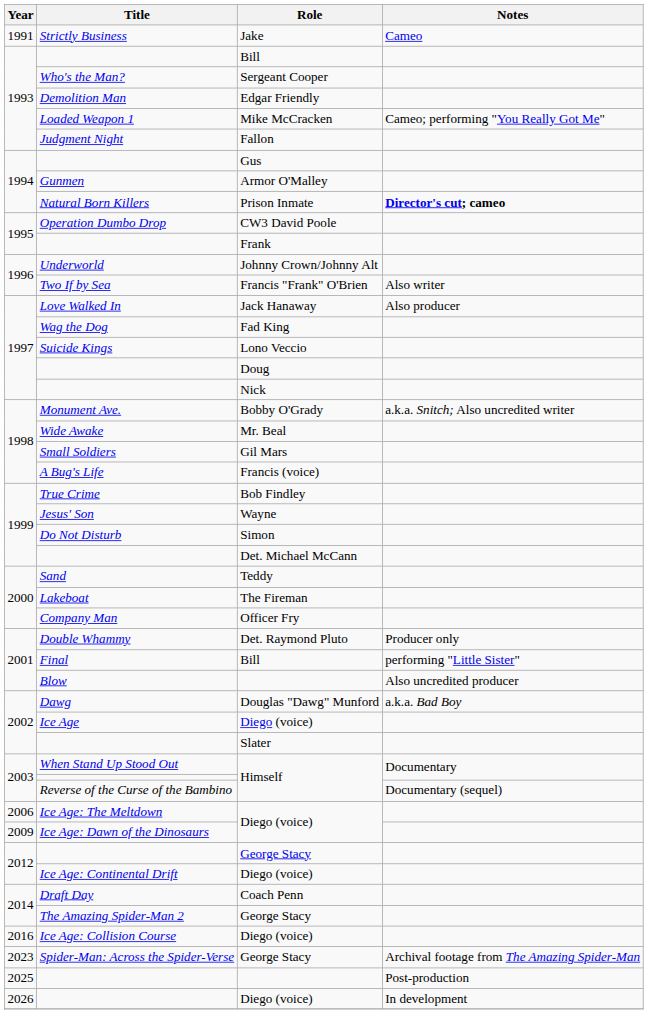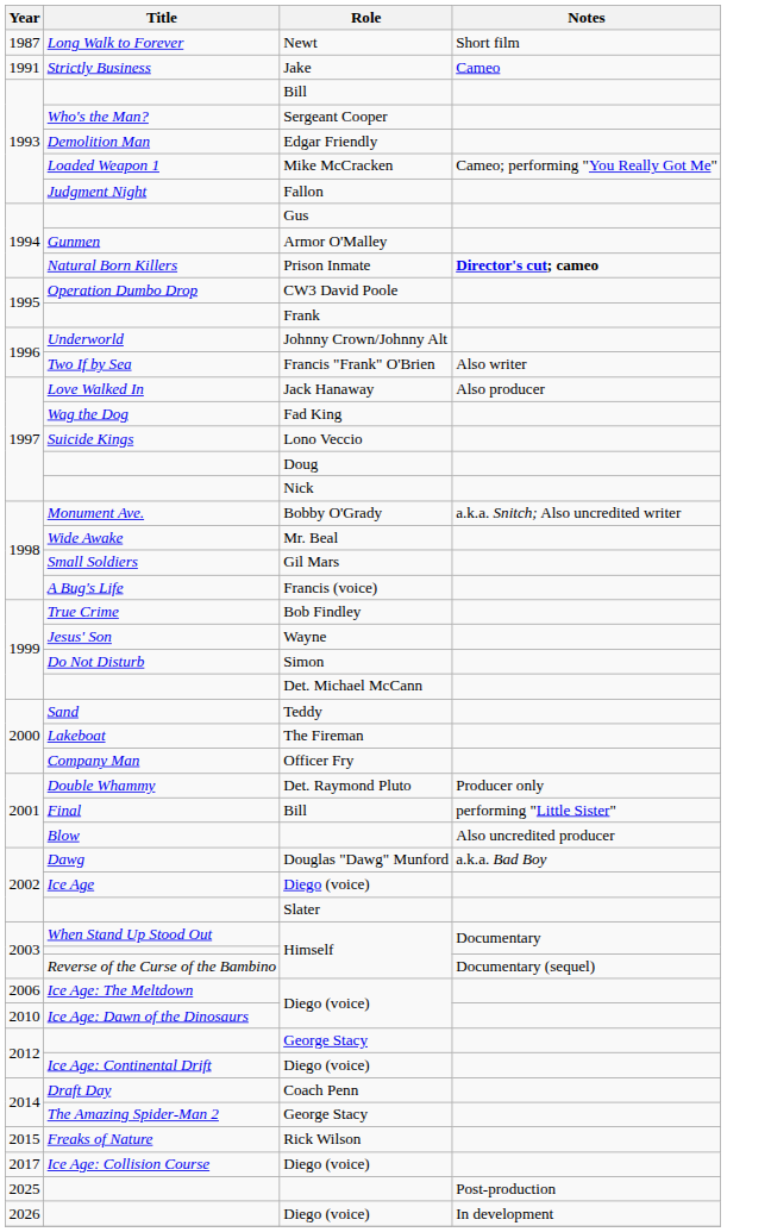 <table class="wikitable sortable">
 <tr>
 <th>Year</th>
 <th>Title</th>
 <th>Role</th>
 <th>Notes</th>
+</tr>
+<tr>
+<td>1987</td>
+<td><em><a href='#'>Long Walk to Forever</a></em></td>
+<td>Newt</td>
+<td>Short film</td>
 </tr>
 <tr>
 <td>1991</td>
 <td><em><a href='#'>Strictly Business</a></em></td>
 <td>Jake</td>
 <td><a href='#'>Cameo</a></td>
 </tr>
 <tr>
 <td rowspan="5">1993</td>
 <td><em></em></td>
 <td>Bill</td>
 <td></td>
 </tr>
 <tr>
 <td><em><a href='#'>Who's the Man?</a></em></td>
 <td>Sergeant Cooper</td>
 <td></td>
 </tr>
 <tr>
 <td><em><a href='#'>Demolition Man</a></em></td>
 <td>Edgar Friendly</td>
 <td></td>
 </tr>
 <tr>
 <td><em><a href='#'>Loaded Weapon 1</a></em></td>
 <td>Mike McCracken</td>
 <td>Cameo; performing "<a href='#'>You Really Got Me</a>"</td>
 </tr>
 <tr>
 <td><em><a href='#'>Judgment Night</a></em></td>
 <td>Fallon</td>
 <td></td>
 </tr>
 <tr>
 <td rowspan="3">1994</td>
 <td><em></em></td>
 <td>Gus</td>
 <td></td>
 </tr>
 <tr>
 <td><em><a href='#'>Gunmen</a></em></td>
 <td>Armor O'Malley</td>
 <td></td>
 </tr>
 <tr>
 <td><em><a href='#'>Natural Born Killers</a></em></td>
 <td>Prison Inmate</td>
 <td><strong><a href='#'>Director's cut</a>; cameo</strong></td>
 </tr>
 <tr>
 <td rowspan="2">1995</td>
 <td><em><a href='#'>Operation Dumbo Drop</a></em></td>
 <td>CW3 David Poole</td>
 <td></td>
 </tr>
 <tr>
 <td><em></em></td>
 <td>Frank</td>
 <td></td>
 </tr>
 <tr>
 <td rowspan="2">1996</td>
 <td><em><a href='#'>Underworld</a></em></td>
 <td>Johnny Crown/Johnny Alt</td>
 <td></td>
 </tr>
 <tr>
 <td><em><a href='#'>Two If by Sea</a></em></td>
 <td>Francis "Frank" O'Brien</td>
 <td>Also writer</td>
 </tr>
 <tr>
 <td rowspan="5">1997</td>
 <td><em><a href='#'>Love Walked In</a></em></td>
 <td>Jack Hanaway</td>
 <td>Also producer</td>
 </tr>
 <tr>
 <td><em><a href='#'>Wag the Dog</a></em></td>
 <td>Fad King</td>
 <td></td>
 </tr>
 <tr>
 <td><em><a href='#'>Suicide Kings</a></em></td>
 <td>Lono Veccio</td>
 <td></td>
 </tr>
 <tr>
 <td><em></em></td>
 <td>Doug</td>
 <td></td>
 </tr>
 <tr>
 <td><em></em></td>
 <td>Nick</td>
 <td></td>
 </tr>
 <tr>
 <td rowspan="4">1998</td>
 <td><em><a href='#'>Monument Ave.</a></em></td>
 <td>Bobby O'Grady</td>
 <td>a.k.a. <em>Snitch;</em> Also uncredited writer</td>
 </tr>
 <tr>
 <td><em><a href='#'>Wide Awake</a></em></td>
 <td>Mr. Beal</td>
 <td></td>
 </tr>
 <tr>
 <td><em><a href='#'>Small Soldiers</a></em></td>
 <td>Gil Mars</td>
 <td></td>
 </tr>
 <tr>
 <td><em><a href='#'>A Bug's Life</a></em></td>
 <td>Francis (voice)</td>
 <td></td>
 </tr>
 <tr>
 <td rowspan="4">1999</td>
 <td><em><a href='#'>True Crime</a></em></td>
 <td>Bob Findley</td>
 <td></td>
 </tr>
 <tr>
 <td><em><a href='#'>Jesus' Son</a></em></td>
 <td>Wayne</td>
 <td></td>
 </tr>
 <tr>
 <td><em><a href='#'>Do Not Disturb</a></em></td>
 <td>Simon</td>
 <td></td>
 </tr>
 <tr>
 <td><em></em></td>
 <td>Det. Michael McCann</td>
 <td></td>
 </tr>
 <tr>
 <td rowspan="3">2000</td>
 <td><em><a href='#'>Sand</a></em></td>
 <td>Teddy</td>
 <td></td>
 </tr>
 <tr>
 <td><em><a href='#'>Lakeboat</a></em></td>
 <td>The Fireman</td>
 <td></td>
 </tr>
 <tr>
 <td><em><a href='#'>Company Man</a></em></td>
 <td>Officer Fry</td>
 <td></td>
 </tr>
 <tr>
 <td rowspan="3">2001</td>
 <td><em><a href='#'>Double Whammy</a></em></td>
 <td>Det. Raymond Pluto</td>
 <td>Producer only</td>
 </tr>
 <tr>
 <td><em><a href='#'>Final</a></em></td>
 <td>Bill</td>
 <td>performing "<a href='#'>Little Sister</a>"</td>
 </tr>
 <tr>
 <td><em><a href='#'>Blow</a></em></td>
 <td></td>
 <td>Also uncredited producer</td>
 </tr>
 <tr>
 <td rowspan="3">2002</td>
 <td><em><a href='#'>Dawg</a></em></td>
 <td>Douglas "Dawg" Munford</td>
 <td>a.k.a. <em>Bad Boy</em></td>
 </tr>
 <tr>
 <td><em><a href='#'>Ice Age</a></em></td>
 <td><a href='#'>Diego</a> (voice)</td>
 <td></td>
 </tr>
 <tr>
 <td><em></em></td>
 <td>Slater</td>
 <td></td>
 </tr>
 <tr>
 <td rowspan="3">2003</td>
 <td><em><a href='#'>When Stand Up Stood Out</a></em></td>
 <td rowspan="3">Himself</td>
 <td rowspan="2">Documentary</td>
 </tr>
 <tr>
 <td><em></em></td>
 </tr>
 <tr>
 <td><em>Reverse of the Curse of the Bambino</em></td>
 <td>Documentary (sequel)</td>
 </tr>
 <tr>
 <td>2006</td>
 <td><em><a href='#'>Ice Age: The Meltdown</a></em></td>
 <td rowspan="2">Diego (voice)</td>
 <td></td>
 </tr>
 <tr>
-<td>2009</td>
+<td>2010</td>
 <td><em><a href='#'>Ice Age: Dawn of the Dinosaurs</a></em></td>
 <td></td>
 </tr>
 <tr>
 <td rowspan="2">2012</td>
 <td><em></em></td>
 <td><a href='#'>George Stacy</a></td>
 <td></td>
 </tr>
 <tr>
 <td><em><a href='#'>Ice Age: Continental Drift</a></em></td>
 <td>Diego (voice)</td>
 <td></td>
 </tr>
 <tr>
 <td rowspan="2">2014</td>
 <td><em><a href='#'>Draft Day</a></em></td>
 <td>Coach Penn</td>
 <td></td>
 </tr>
 <tr>
 <td><em><a href='#'>The Amazing Spider-Man 2</a></em></td>
 <td>George Stacy</td>
 <td></td>
 </tr>
 <tr>
-<td>2016</td>
+<td>2015</td>
+<td><em><a href='#'>Freaks of Nature</a></em></td>
+<td>Rick Wilson</td>
+<td></td>
+</tr>
+<tr>
+<td>2017</td>
 <td><em><a href='#'>Ice Age: Collision Course</a></em></td>
 <td>Diego (voice)</td>
 <td></td>
-</tr>
-<tr>
-<td>2023</td>
-<td><em><a href='#'>Spider-Man: Across the Spider-Verse</a></em></td>
-<td>George Stacy</td>
-<td>Archival footage from <em><a href='#'>The Amazing Spider-Man</a></em></td>
 </tr>
 <tr>
 <td>2025</td>
 <td></td>
 <td></td>
 <td>Post-production</td>
 </tr>
 <tr>
 <td>2026</td>
 <td></td>
 <td>Diego (voice)</td>
 <td>In development</td>
 </tr>
 <tr>
 </tr>
 </table>
